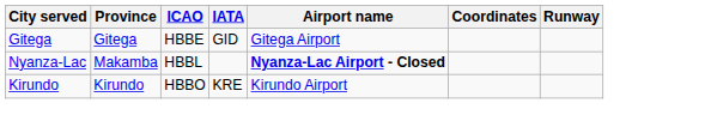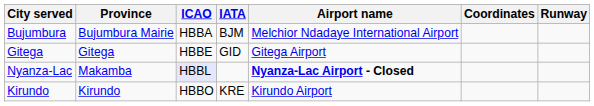 <table class="wikitable sortable">
 <tr valign=baseline style="font-weight:bold;">
 <th>City served</th>
 <th>Province</th>
 <th><a href='#'>ICAO</a></th>
 <th><a href='#'>IATA</a></th>
 <th>Airport name</th>
 <th>Coordinates</th>
 <th>Runway</th>
+</tr>
+<tr valign=top>
+<td><a href='#'>Bujumbura</a></td>
+<td><a href='#'>Bujumbura Mairie</a></td>
+<td>HBBA</td>
+<td>BJM</td>
+<td><a href='#'>Melchior Ndadaye International Airport</a></td>
+<td></td>
+<td></td>
 </tr>
 <tr valign=top>
 <td><a href='#'>Gitega</a></td>
 <td><a href='#'>Gitega</a></td>
 <td>HBBE</td>
 <td>GID</td>
 <td><a href='#'>Gitega Airport</a></td>
 <td></td>
 <td></td>
 </tr>
 <tr valign=top>
 <td><a href='#'>Nyanza-Lac</a></td>
 <td><a href='#'>Makamba</a></td>
-<td>HBBL</td>
+<td style="background: lavender;">HBBL</td>
 <td></td>
 <td><strong><a href='#'>Nyanza-Lac Airport</a> - Closed</strong></td>
 <td></td>
 <td></td>
 </tr>
 <tr valign=top>
 <td><a href='#'>Kirundo</a></td>
 <td><a href='#'>Kirundo</a></td>
 <td>HBBO</td>
 <td>KRE</td>
 <td><a href='#'>Kirundo Airport</a></td>
 <td></td>
 <td></td>
 </tr>
 </table>
